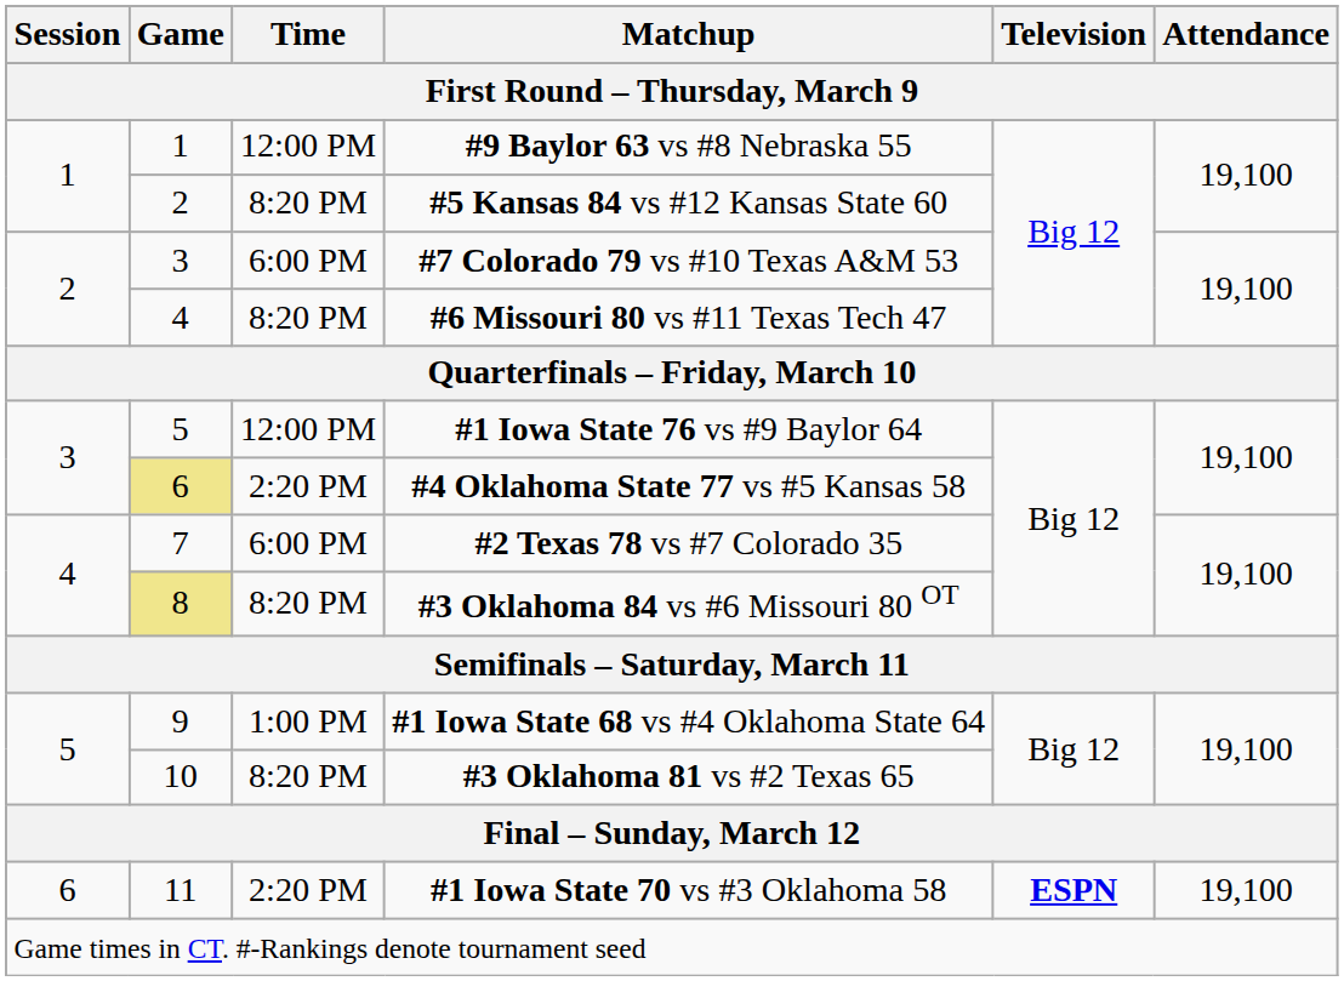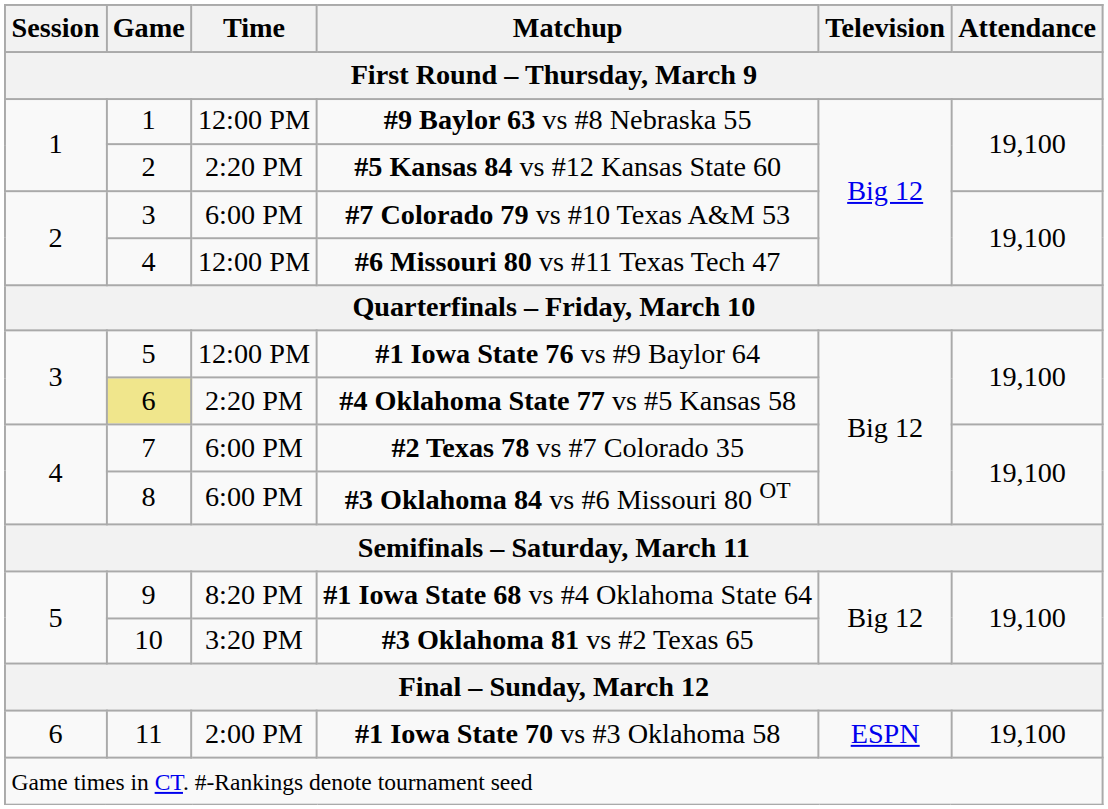 <table class="wikitable" style="white-space:nowrap; font-size:90%;text-align:center">
 <tr>
 <th>Session</th>
 <th>Game</th>
 <th>Time</th>
 <th>Matchup</th>
 <th>Television</th>
 <th>Attendance</th>
 </tr>
 <tr>
 <th colspan=6>First Round – Thursday, March 9</th>
 </tr>
 <tr>
 <td rowspan=2>1</td>
 <td>1</td>
 <td>12:00 PM</td>
 <td><strong>#9 Baylor 63</strong> vs #8 Nebraska 55</td>
 <td rowspan=4><a href='#'>Big 12</a></td>
 <td rowspan=2>19,100</td>
 </tr>
 <tr>
 <td>2</td>
-<td>8:20 PM</td>
+<td>2:20 PM</td>
 <td><strong>#5 Kansas 84</strong> vs #12 Kansas State 60</td>
 </tr>
 <tr>
 <td rowspan=2>2</td>
 <td>3</td>
 <td>6:00 PM</td>
 <td><strong>#7 Colorado 79</strong> vs #10 Texas A&M 53</td>
 <td rowspan=2>19,100</td>
 </tr>
 <tr>
 <td>4</td>
-<td>8:20 PM</td>
+<td>12:00 PM</td>
 <td><strong>#6 Missouri 80</strong> vs #11 Texas Tech 47</td>
 </tr>
 <tr>
 <th colspan=6>Quarterfinals – Friday, March 10</th>
 </tr>
 <tr>
 <td rowspan=2>3</td>
 <td>5</td>
 <td>12:00 PM</td>
 <td><strong>#1 Iowa State 76</strong> vs #9 Baylor 64</td>
 <td rowspan=4>Big 12</td>
 <td rowspan=2>19,100</td>
 </tr>
 <tr>
 <td style="background: khaki;">6</td>
 <td>2:20 PM</td>
 <td><strong>#4 Oklahoma State 77</strong> vs #5 Kansas 58</td>
 </tr>
 <tr>
 <td rowspan=2>4</td>
 <td>7</td>
 <td>6:00 PM</td>
 <td><strong>#2 Texas 78</strong> vs #7 Colorado 35</td>
 <td rowspan=2>19,100</td>
 </tr>
 <tr>
-<td style="background: khaki;">8</td>
-<td>8:20 PM</td>
+<td>8</td>
+<td>6:00 PM</td>
 <td><strong>#3 Oklahoma 84</strong> vs #6 Missouri 80 <sup>OT</sup></td>
 </tr>
 <tr>
 <th colspan=6>Semifinals – Saturday, March 11</th>
 </tr>
 <tr>
 <td rowspan=2>5</td>
 <td>9</td>
-<td>1:00 PM</td>
+<td>8:20 PM</td>
 <td><strong>#1 Iowa State 68</strong> vs #4 Oklahoma State 64</td>
 <td rowspan=2>Big 12</td>
 <td rowspan=2>19,100</td>
 </tr>
 <tr>
 <td>10</td>
-<td>8:20 PM</td>
+<td>3:20 PM</td>
 <td><strong>#3 Oklahoma 81</strong> vs #2 Texas 65</td>
 </tr>
 <tr>
 <th colspan=6>Final – Sunday, March 12</th>
 </tr>
 <tr>
 <td>6</td>
 <td>11</td>
-<td>2:20 PM</td>
+<td>2:00 PM</td>
 <td><strong>#1 Iowa State 70</strong> vs #3 Oklahoma 58</td>
-<td><strong><a href='#'>ESPN</a></strong></td>
+<td><a href='#'>ESPN</a></td>
 <td>19,100</td>
 </tr>
 <tr align=left>
 <td colspan=6><small>Game times in <a href='#'>CT</a>. #-Rankings denote tournament seed</small></td>
 </tr>
 </table>
